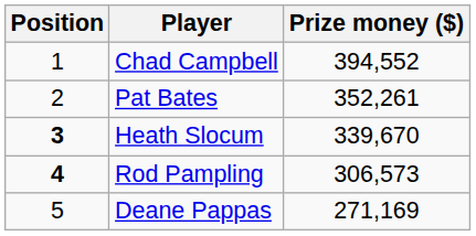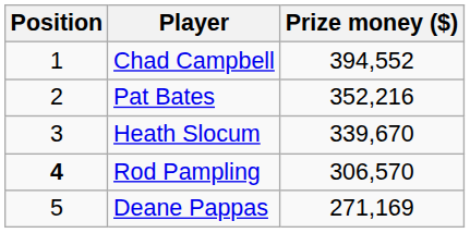 <table class="wikitable">
 <tr>
 <th>Position</th>
 <th>Player</th>
 <th>Prize money ($)</th>
 </tr>
 <tr>
 <td align=center>1</td>
 <td> <a href='#'>Chad Campbell</a></td>
 <td align=center>394,552</td>
 </tr>
 <tr>
 <td align=center>2</td>
 <td> <a href='#'>Pat Bates</a></td>
-<td align=center>352,261</td>
+<td align=center>352,216</td>
 </tr>
 <tr>
-<td align=center><strong>3</strong></td>
+<td align=center>3</td>
 <td> <a href='#'>Heath Slocum</a></td>
 <td align=center>339,670</td>
 </tr>
 <tr>
 <td align=center><strong>4</strong></td>
 <td> <a href='#'>Rod Pampling</a></td>
-<td align=center>306,573</td>
+<td align=center>306,570</td>
 </tr>
 <tr>
 <td align=center>5</td>
 <td> <a href='#'>Deane Pappas</a></td>
 <td align=center>271,169</td>
 </tr>
 </table>
